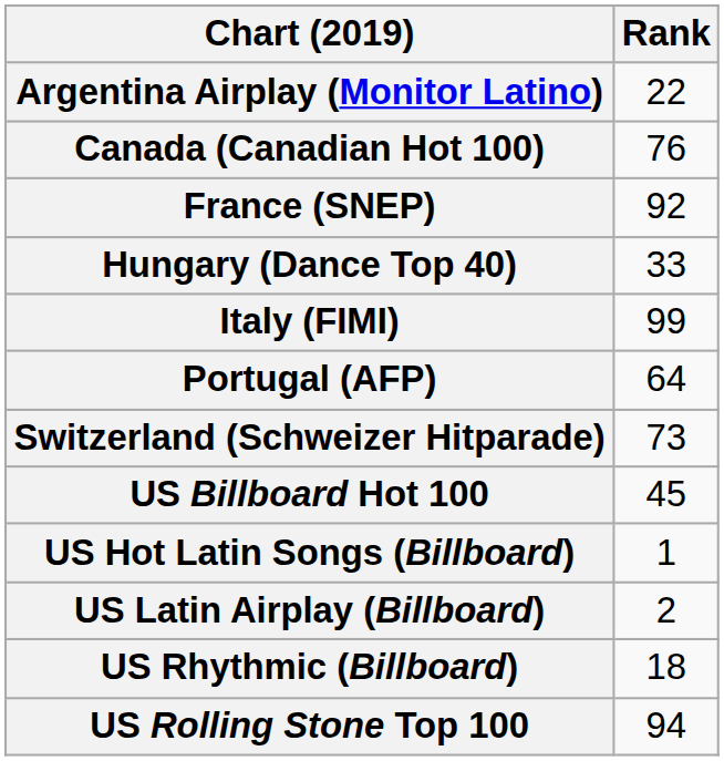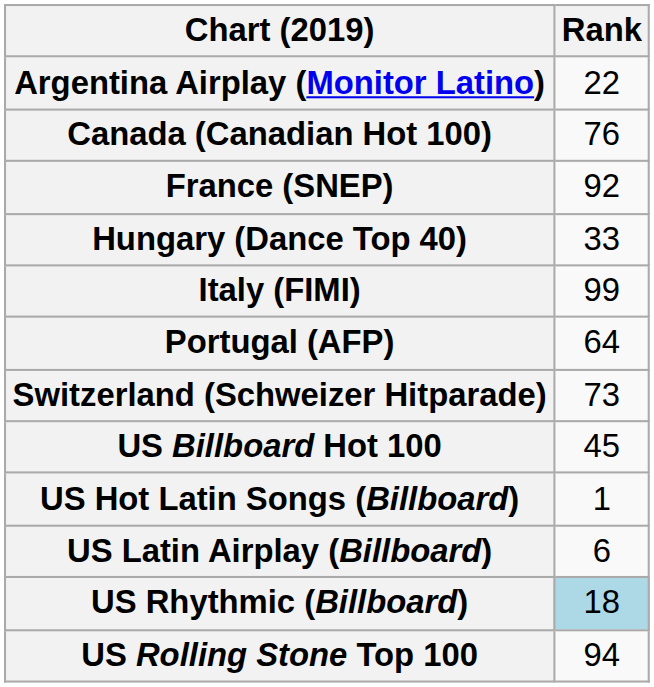 <table class="wikitable sortable plainrowheaders" style="text-align:center">
 <tr>
 <th>Chart (2019)</th>
 <th>Rank</th>
 </tr>
 <tr>
 <th scope="row">Argentina Airplay (<a href='#'>Monitor Latino</a>)</th>
 <td>22</td>
 </tr>
 <tr>
 <th scope="row">Canada (Canadian Hot 100)</th>
 <td>76</td>
 </tr>
 <tr>
 <th scope="row">France (SNEP)</th>
 <td>92</td>
 </tr>
 <tr>
 <th scope="row">Hungary (Dance Top 40)</th>
 <td>33</td>
 </tr>
 <tr>
 <th scope="row">Italy (FIMI)</th>
 <td>99</td>
 </tr>
 <tr>
 <th scope="row">Portugal (AFP)</th>
 <td>64</td>
 </tr>
 <tr>
 <th scope="row">Switzerland (Schweizer Hitparade)</th>
 <td>73</td>
 </tr>
 <tr>
 <th scope="row">US <em>Billboard</em> Hot 100</th>
 <td>45</td>
 </tr>
 <tr>
 <th scope="row">US Hot Latin Songs (<em>Billboard</em>)</th>
 <td>1</td>
 </tr>
 <tr>
 <th scope="row">US Latin Airplay (<em>Billboard</em>)</th>
-<td>2</td>
+<td>6</td>
 </tr>
 <tr>
 <th scope="row">US Rhythmic (<em>Billboard</em>)</th>
-<td>18</td>
+<td style="background: lightblue;">18</td>
 </tr>
 <tr>
 <th scope="row">US <em>Rolling Stone</em> Top 100</th>
 <td>94</td>
 </tr>
 </table>
